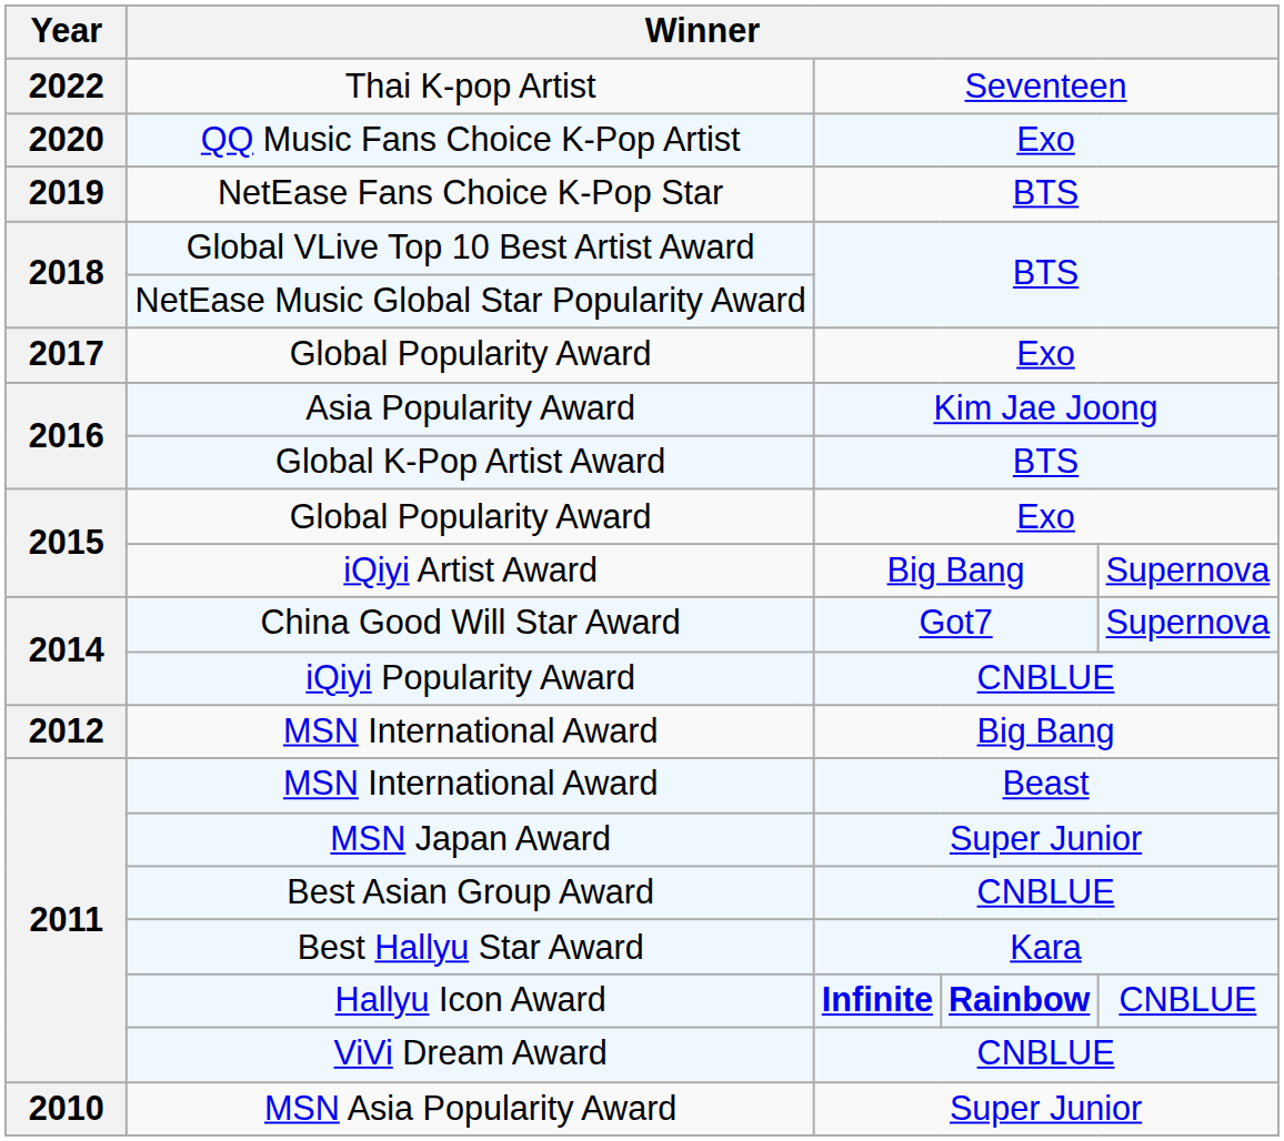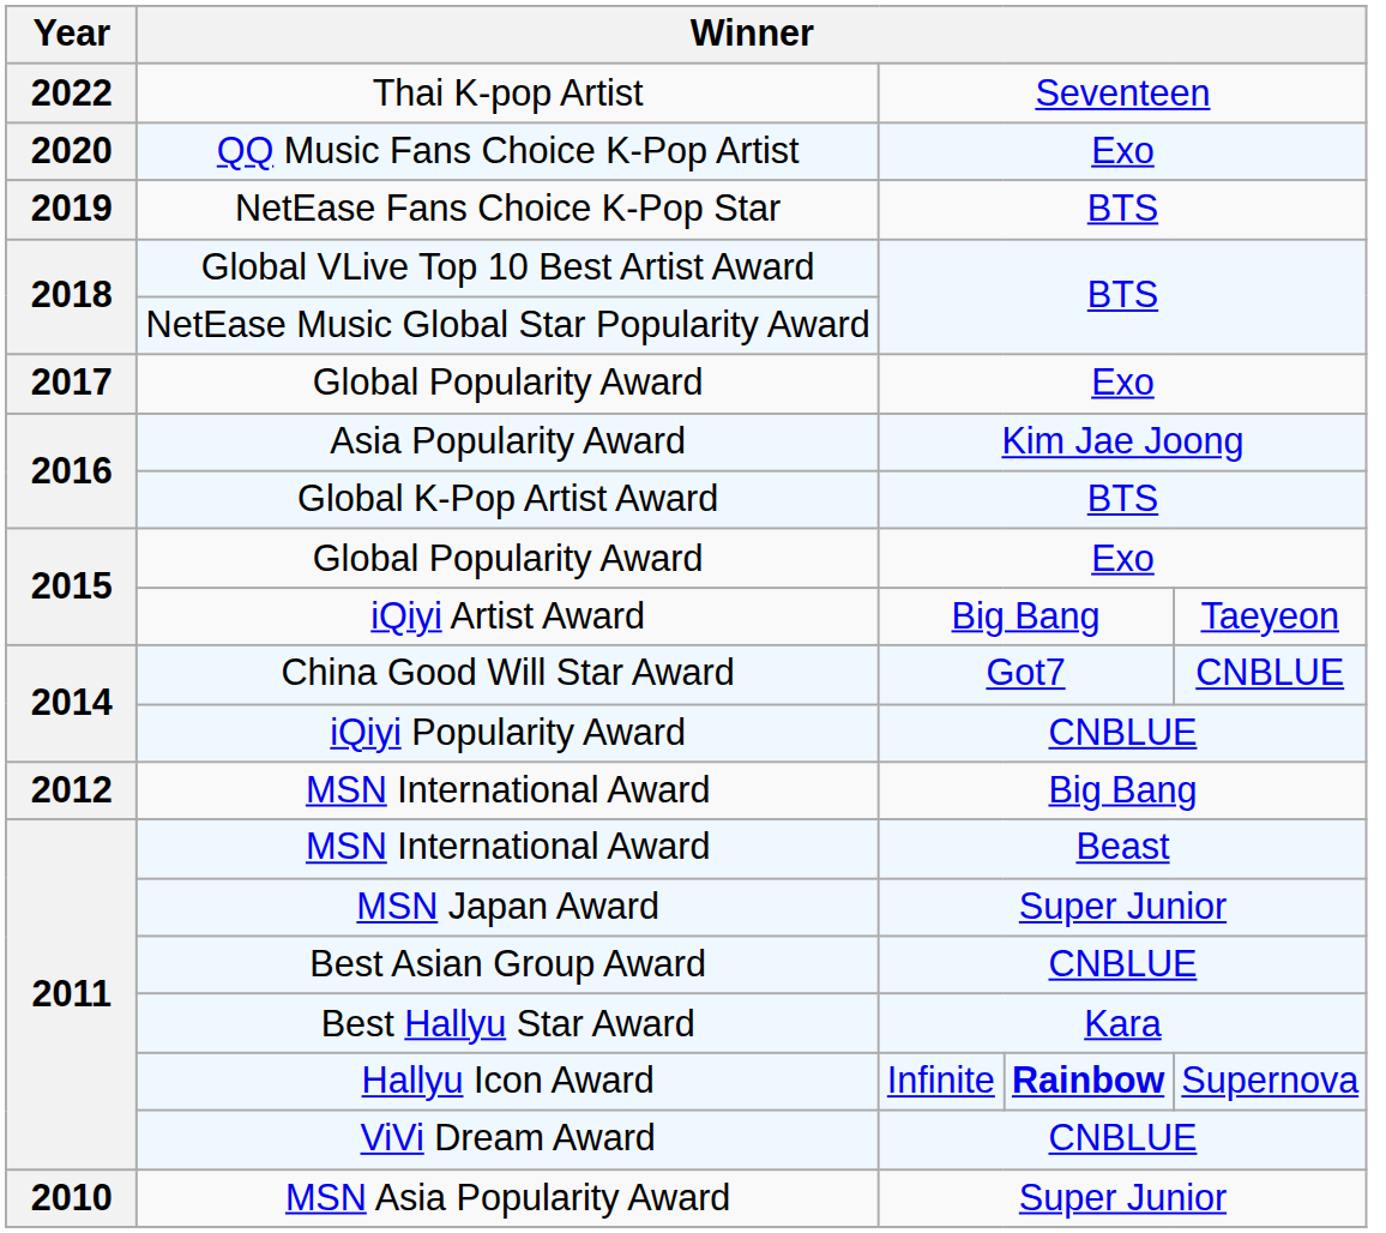 <table class="wikitable plainrowheaders" style="text-align: center">
 <tr>
 <th scope="col" width="50">Year</th>
 <th scope="col" width="300" colspan="4">Winner</th>
 </tr>
 <tr>
 <th scope="row" style="text-align:center;">2022</th>
 <td>Thai K-pop Artist</td>
 <td colspan="3"><a href='#'>Seventeen</a></td>
 </tr>
 <tr style="background:#F0F8FF">
 <th scope="row" style="text-align:center;">2020</th>
 <td><a href='#'>QQ</a> Music Fans Choice K-Pop Artist</td>
 <td colspan="3"><a href='#'>Exo</a></td>
 </tr>
 <tr>
 <th scope="row" style="text-align:center;">2019</th>
 <td>NetEase Fans Choice K-Pop Star</td>
 <td colspan="3"><a href='#'>BTS</a></td>
 </tr>
 <tr style="background:#F0F8FF">
 <th scope="row" style="text-align:center;" rowspan="2">2018</th>
 <td>Global VLive Top 10 Best Artist Award</td>
 <td rowspan="2" colspan="3"><a href='#'>BTS</a></td>
 </tr>
 <tr style="background:#F0F8FF">
 <td>NetEase Music Global Star Popularity Award</td>
 </tr>
 <tr>
 <th scope="row" style="text-align:center;">2017</th>
 <td>Global Popularity Award</td>
 <td colspan="3"><a href='#'>Exo</a></td>
 </tr>
 <tr style="background:#F0F8FF">
 <th scope="row" style="text-align:center;" rowspan="2">2016</th>
 <td>Asia Popularity Award</td>
 <td colspan="3"><a href='#'>Kim Jae Joong</a></td>
 </tr>
 <tr style="background:#F0F8FF">
 <td>Global K-Pop Artist Award</td>
 <td colspan="3"><a href='#'>BTS</a></td>
 </tr>
 <tr>
 <th scope="row" style="text-align:center;" rowspan="2">2015</th>
 <td>Global Popularity Award</td>
 <td colspan="3"><a href='#'>Exo</a></td>
 </tr>
 <tr>
 <td><a href='#'>iQiyi</a> Artist Award</td>
 <td colspan="2"><a href='#'>Big Bang</a></td>
-<td><a href='#'>Supernova</a></td>
+<td><a href='#'>Taeyeon</a></td>
 </tr>
 <tr style="background:#F0F8FF">
 <th scope="row" style="text-align:center;" rowspan="2">2014</th>
 <td>China Good Will Star Award</td>
 <td colspan="2"><a href='#'>Got7</a></td>
-<td><a href='#'>Supernova</a></td>
+<td><a href='#'>CNBLUE</a></td>
 </tr>
 <tr style="background:#F0F8FF">
 <td><a href='#'>iQiyi</a> Popularity Award</td>
 <td colspan="3"><a href='#'>CNBLUE</a></td>
 </tr>
 <tr>
 <th scope="row" style="text-align:center;">2012</th>
 <td><a href='#'>MSN</a> International Award</td>
 <td colspan="3"><a href='#'>Big Bang</a></td>
 </tr>
 <tr style="background:#F0F8FF">
 <th scope="row" style="text-align:center;" rowspan="6">2011</th>
 <td><a href='#'>MSN</a> International Award</td>
 <td colspan="3"><a href='#'>Beast</a></td>
 </tr>
 <tr style="background:#F0F8FF">
 <td><a href='#'>MSN</a> Japan Award</td>
 <td colspan="3"><a href='#'>Super Junior</a></td>
 </tr>
 <tr style="background:#F0F8FF">
 <td>Best Asian Group Award</td>
 <td colspan="3"><a href='#'>CNBLUE</a></td>
 </tr>
 <tr style="background:#F0F8FF">
 <td>Best <a href='#'>Hallyu</a> Star Award</td>
 <td colspan="3"><a href='#'>Kara</a></td>
 </tr>
 <tr style="background:#F0F8FF">
 <td><a href='#'>Hallyu</a> Icon Award</td>
-<td><strong><a href='#'>Infinite</a></strong></td>
+<td><a href='#'>Infinite</a></td>
 <td><strong><a href='#'>Rainbow</a></strong></td>
-<td><a href='#'>CNBLUE</a></td>
+<td><a href='#'>Supernova</a></td>
 </tr>
 <tr style="background:#F0F8FF">
 <td><a href='#'>ViVi</a> Dream Award</td>
 <td colspan="3"><a href='#'>CNBLUE</a></td>
 </tr>
 <tr>
 <th scope="row" style="text-align:center;">2010</th>
 <td><a href='#'>MSN</a> Asia Popularity Award</td>
 <td colspan="3"><a href='#'>Super Junior</a></td>
 </tr>
 </table>
